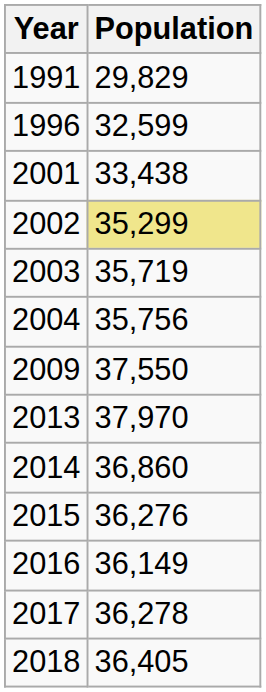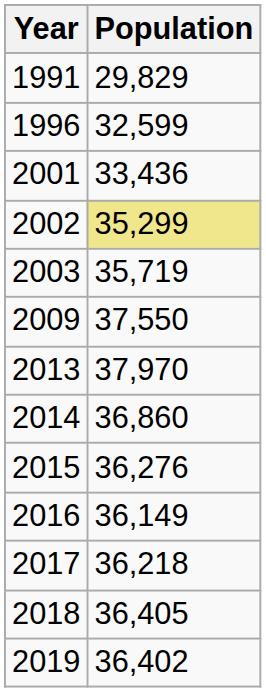 <table class="wikitable">
 <tr>
 <th>Year</th>
 <th>Population</th>
 </tr>
 <tr>
 <td>1991</td>
 <td>29,829</td>
 </tr>
 <tr>
 <td>1996</td>
 <td>32,599</td>
 </tr>
 <tr>
 <td>2001</td>
-<td>33,438</td>
+<td>33,436</td>
 </tr>
 <tr>
 <td>2002</td>
 <td style="background: khaki;">35,299</td>
 </tr>
 <tr>
 <td>2003</td>
 <td>35,719</td>
-</tr>
-<tr>
-<td>2004</td>
-<td>35,756</td>
 </tr>
 <tr>
 <td>2009</td>
 <td>37,550</td>
 </tr>
 <tr>
 <td>2013</td>
 <td>37,970</td>
 </tr>
 <tr>
 <td>2014</td>
 <td>36,860</td>
 </tr>
 <tr>
 <td>2015</td>
 <td>36,276</td>
 </tr>
 <tr>
 <td>2016</td>
 <td>36,149</td>
 </tr>
 <tr>
 <td>2017</td>
-<td>36,278</td>
+<td>36,218</td>
 </tr>
 <tr>
 <td>2018</td>
 <td>36,405</td>
 </tr>
+<tr>
+<td>2019</td>
+<td>36,402</td>
+</tr>
 </table>
